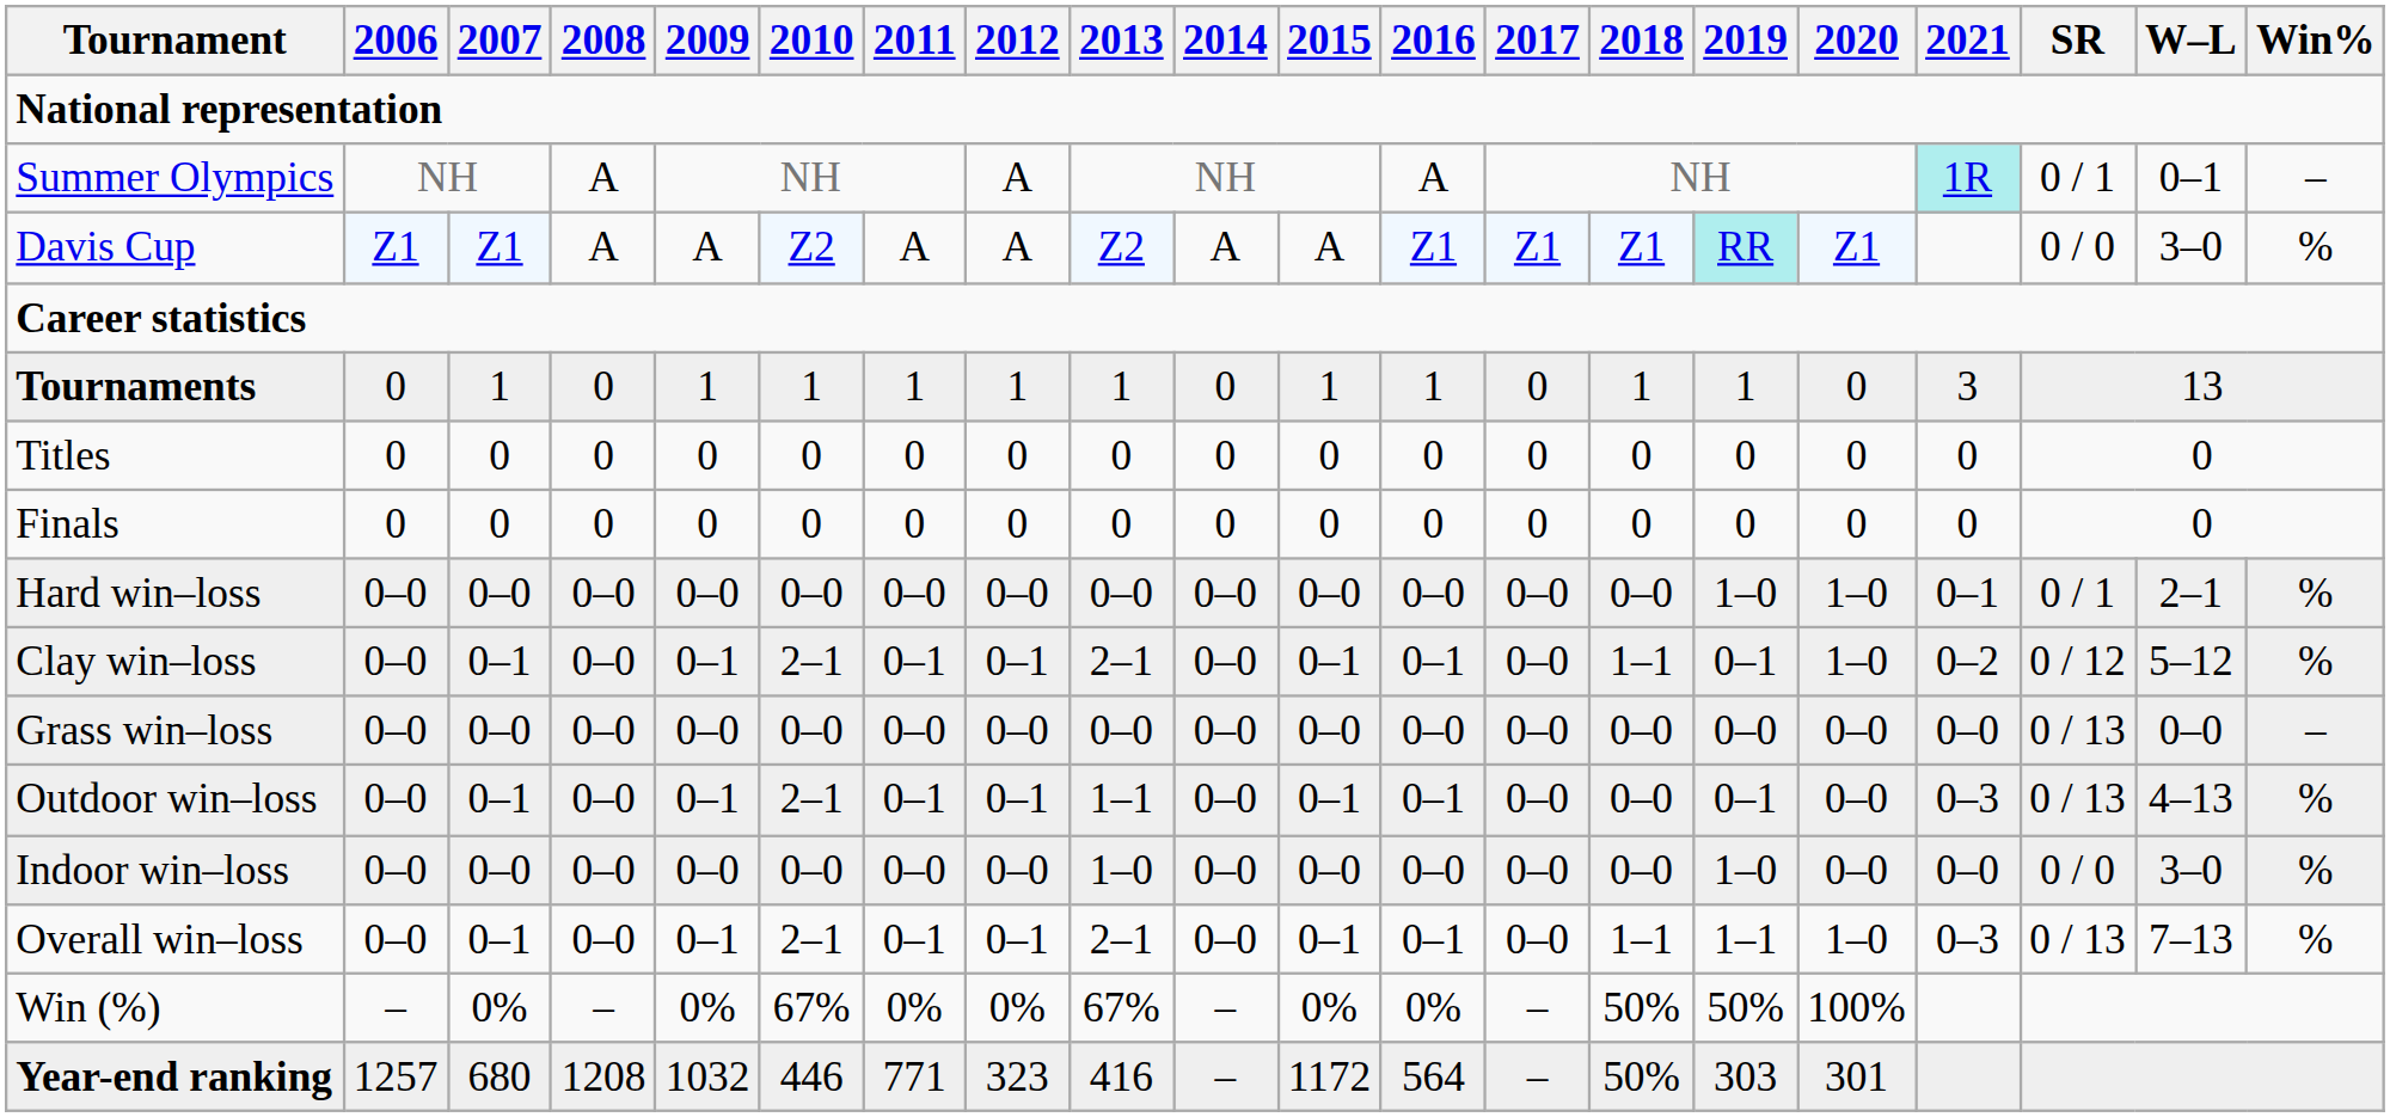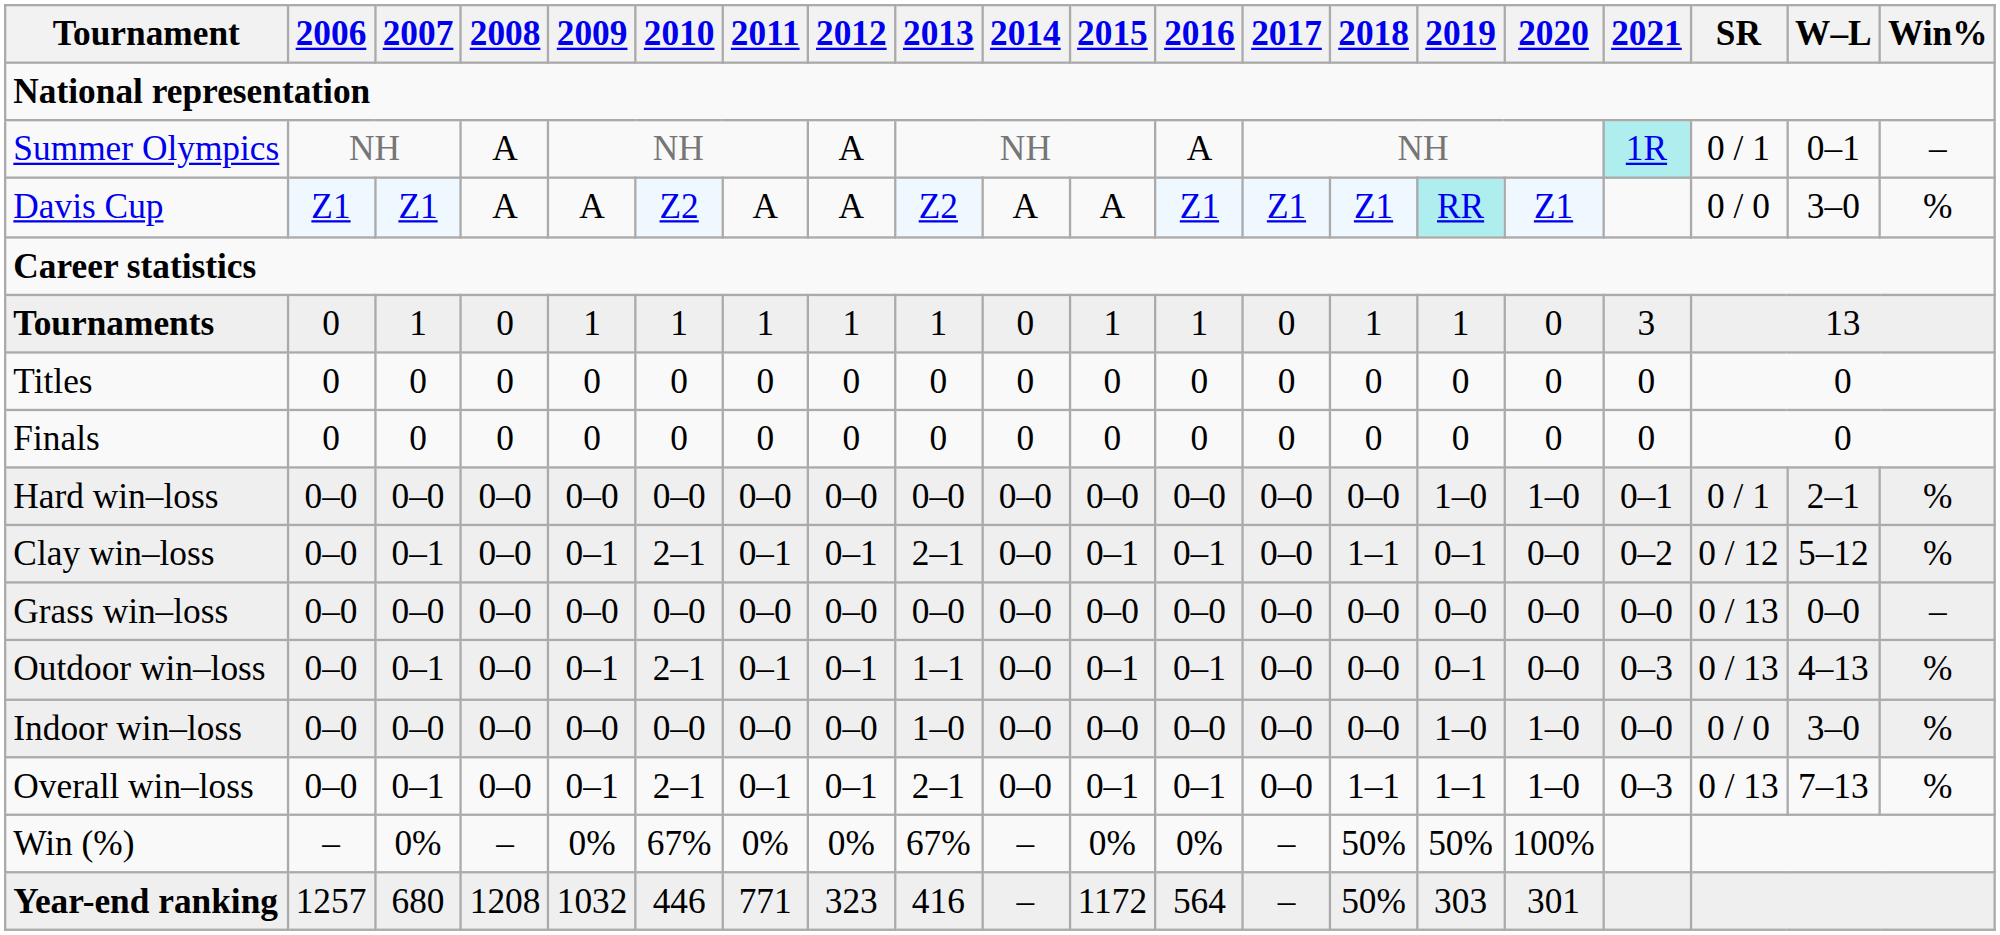 <table class=wikitable style=text-align:center;font-size:96%>
 <tr>
 <th>Tournament</th>
 <th><a href='#'>2006</a></th>
 <th><a href='#'>2007</a></th>
 <th><a href='#'>2008</a></th>
 <th><a href='#'>2009</a></th>
 <th><a href='#'>2010</a></th>
 <th><a href='#'>2011</a></th>
 <th><a href='#'>2012</a></th>
 <th><a href='#'>2013</a></th>
 <th><a href='#'>2014</a></th>
 <th><a href='#'>2015</a></th>
 <th><a href='#'>2016</a></th>
 <th><a href='#'>2017</a></th>
 <th><a href='#'>2018</a></th>
 <th><a href='#'>2019</a></th>
 <th><a href='#'>2020</a></th>
 <th><a href='#'>2021</a></th>
 <th>SR</th>
 <th>W–L</th>
 <th>Win%<br></th>
 </tr>
 <tr>
 <td colspan="22" style="text-align:left;"><strong>National representation</strong></td>
 </tr>
 <tr>
 <td align=left><a href='#'>Summer Olympics</a></td>
 <td colspan=2 style=color:#767676>NH</td>
 <td>A</td>
 <td colspan=3 style=color:#767676>NH</td>
 <td>A</td>
 <td colspan=3 style=color:#767676>NH</td>
 <td>A</td>
 <td colspan=4 style=color:#767676>NH</td>
 <td bgcolor=afeeee><a href='#'>1R</a></td>
 <td>0 / 1</td>
 <td>0–1</td>
 <td>–</td>
 </tr>
 <tr>
 <td align=left><a href='#'>Davis Cup</a></td>
 <td bgcolor=f0f8ff><a href='#'>Z1</a></td>
 <td bgcolor=f0f8ff><a href='#'>Z1</a></td>
 <td>A</td>
 <td>A</td>
 <td bgcolor=f0f8ff><a href='#'>Z2</a></td>
 <td>A</td>
 <td>A</td>
 <td bgcolor=f0f8ff><a href='#'>Z2</a></td>
 <td>A</td>
 <td>A</td>
 <td bgcolor=f0f8ff><a href='#'>Z1</a></td>
 <td bgcolor=f0f8ff><a href='#'>Z1</a></td>
 <td bgcolor=f0f8ff><a href='#'>Z1</a></td>
 <td bgcolor=afeeee><a href='#'>RR</a></td>
 <td bgcolor=f0f8ff><a href='#'>Z1</a></td>
 <td></td>
 <td>0 / 0</td>
 <td>3–0</td>
 <td>%</td>
 </tr>
 <tr>
 <td colspan=22 style=text-align:left><strong>Career statistics</strong></td>
 </tr>
 <tr style="background:#efefef;">
 <td align="left"><strong>Tournaments</strong></td>
 <td>0</td>
 <td>1</td>
 <td>0</td>
 <td>1</td>
 <td>1</td>
 <td>1</td>
 <td>1</td>
 <td>1</td>
 <td>0</td>
 <td>1</td>
 <td>1</td>
 <td>0</td>
 <td>1</td>
 <td>1</td>
 <td>0</td>
 <td>3</td>
 <td colspan="3">13</td>
 </tr>
 <tr>
 <td style="text-align:left">Titles</td>
 <td>0</td>
 <td>0</td>
 <td>0</td>
 <td>0</td>
 <td>0</td>
 <td>0</td>
 <td>0</td>
 <td>0</td>
 <td>0</td>
 <td>0</td>
 <td>0</td>
 <td>0</td>
 <td>0</td>
 <td>0</td>
 <td>0</td>
 <td>0</td>
 <td colspan="3">0</td>
 </tr>
 <tr>
 <td style="text-align:left">Finals</td>
 <td>0</td>
 <td>0</td>
 <td>0</td>
 <td>0</td>
 <td>0</td>
 <td>0</td>
 <td>0</td>
 <td>0</td>
 <td>0</td>
 <td>0</td>
 <td>0</td>
 <td>0</td>
 <td>0</td>
 <td>0</td>
 <td>0</td>
 <td>0</td>
 <td colspan="3">0</td>
 </tr>
 <tr style=background:#efefef>
 <td align=left>Hard win–loss</td>
 <td>0–0</td>
 <td>0–0</td>
 <td>0–0</td>
 <td>0–0</td>
 <td>0–0</td>
 <td>0–0</td>
 <td>0–0</td>
 <td>0–0</td>
 <td>0–0</td>
 <td>0–0</td>
 <td>0–0</td>
 <td>0–0</td>
 <td>0–0</td>
 <td>1–0</td>
 <td>1–0</td>
 <td>0–1</td>
 <td>0 / 1</td>
 <td>2–1</td>
 <td>%</td>
 </tr>
 <tr style="background:#efefef;">
 <td align=left>Clay win–loss</td>
 <td>0–0</td>
 <td>0–1</td>
 <td>0–0</td>
 <td>0–1</td>
 <td>2–1</td>
 <td>0–1</td>
 <td>0–1</td>
 <td>2–1</td>
 <td>0–0</td>
 <td>0–1</td>
 <td>0–1</td>
 <td>0–0</td>
 <td>1–1</td>
 <td>0–1</td>
-<td>1–0</td>
+<td>0–0</td>
 <td>0–2</td>
 <td>0 / 12</td>
 <td>5–12</td>
 <td>%</td>
 </tr>
 <tr style=background:#efefef>
 <td align=left>Grass win–loss</td>
 <td>0–0</td>
 <td>0–0</td>
 <td>0–0</td>
 <td>0–0</td>
 <td>0–0</td>
 <td>0–0</td>
 <td>0–0</td>
 <td>0–0</td>
 <td>0–0</td>
 <td>0–0</td>
 <td>0–0</td>
 <td>0–0</td>
 <td>0–0</td>
 <td>0–0</td>
 <td>0–0</td>
 <td>0–0</td>
 <td>0 / 13</td>
 <td>0–0</td>
 <td>–</td>
 </tr>
 <tr style="background:#efefef;">
 <td align=left>Outdoor win–loss</td>
 <td>0–0</td>
 <td>0–1</td>
 <td>0–0</td>
 <td>0–1</td>
 <td>2–1</td>
 <td>0–1</td>
 <td>0–1</td>
 <td>1–1</td>
 <td>0–0</td>
 <td>0–1</td>
 <td>0–1</td>
 <td>0–0</td>
 <td>0–0</td>
 <td>0–1</td>
 <td>0–0</td>
 <td>0–3</td>
 <td>0 / 13</td>
 <td>4–13</td>
 <td>%</td>
 </tr>
 <tr style="background:#efefef;">
 <td align=left>Indoor win–loss</td>
 <td>0–0</td>
 <td>0–0</td>
 <td>0–0</td>
 <td>0–0</td>
 <td>0–0</td>
 <td>0–0</td>
 <td>0–0</td>
 <td>1–0</td>
 <td>0–0</td>
 <td>0–0</td>
 <td>0–0</td>
 <td>0–0</td>
 <td>0–0</td>
 <td>1–0</td>
-<td>0–0</td>
+<td>1–0</td>
 <td>0–0</td>
 <td>0 / 0</td>
 <td>3–0</td>
 <td>%</td>
 </tr>
 <tr>
 <td style="text-align:left">Overall win–loss</td>
 <td>0–0</td>
 <td>0–1</td>
 <td>0–0</td>
 <td>0–1</td>
 <td>2–1</td>
 <td>0–1</td>
 <td>0–1</td>
 <td>2–1</td>
 <td>0–0</td>
 <td>0–1</td>
 <td>0–1</td>
 <td>0–0</td>
 <td>1–1</td>
 <td>1–1</td>
 <td>1–0</td>
 <td>0–3</td>
 <td>0 / 13</td>
 <td>7–13</td>
 <td>%</td>
 </tr>
 <tr>
 <td style="text-align:left">Win (%)</td>
 <td>–</td>
 <td>0%</td>
 <td>–</td>
 <td>0%</td>
 <td>67%</td>
 <td>0%</td>
 <td>0%</td>
 <td>67%</td>
 <td>–</td>
 <td>0%</td>
 <td>0%</td>
 <td>–</td>
 <td>50%</td>
 <td>50%</td>
 <td>100%</td>
 <td></td>
 <td colspan="3"></td>
 </tr>
 <tr style=background:#efefef>
 <td align=left><strong>Year-end ranking</strong></td>
 <td>1257</td>
 <td>680</td>
 <td>1208</td>
 <td>1032</td>
 <td>446</td>
 <td>771</td>
 <td>323</td>
 <td>416</td>
 <td>–</td>
 <td>1172</td>
 <td>564</td>
 <td>–</td>
 <td>50%</td>
 <td>303</td>
 <td>301</td>
 <td></td>
 <td colspan="3"></td>
 </tr>
 </table>
